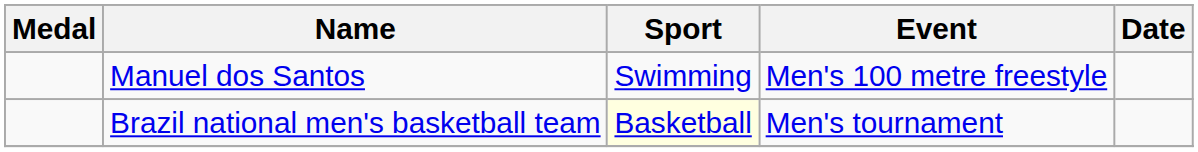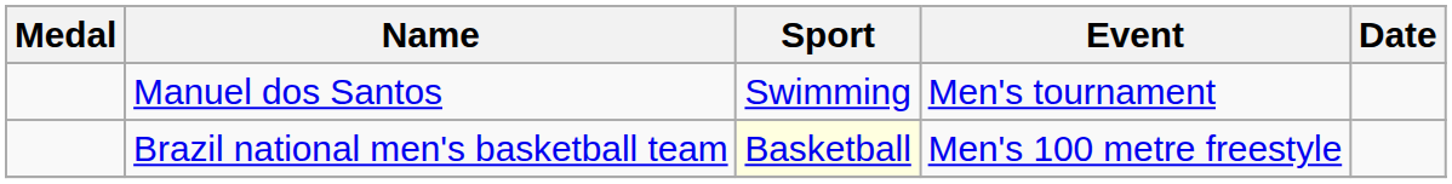 <table class="wikitable sortable"  style="font-size:95%">
 <tr>
 <th>Medal</th>
 <th>Name</th>
 <th>Sport</th>
 <th>Event</th>
 <th>Date</th>
 </tr>
 <tr>
 <td></td>
 <td><a href='#'>Manuel dos Santos</a></td>
 <td><a href='#'>Swimming</a></td>
-<td><a href='#'>Men's 100 metre freestyle</a></td>
+<td><a href='#'>Men's tournament</a></td>
 <td></td>
 </tr>
 <tr>
 <td></td>
 <td><a href='#'>Brazil national men's basketball team</a><br></td>
 <td style="background: lightyellow;"><a href='#'>Basketball</a></td>
-<td><a href='#'>Men's tournament</a></td>
+<td><a href='#'>Men's 100 metre freestyle</a></td>
 <td></td>
 </tr>
 <tr>
 </tr>
 </table>
